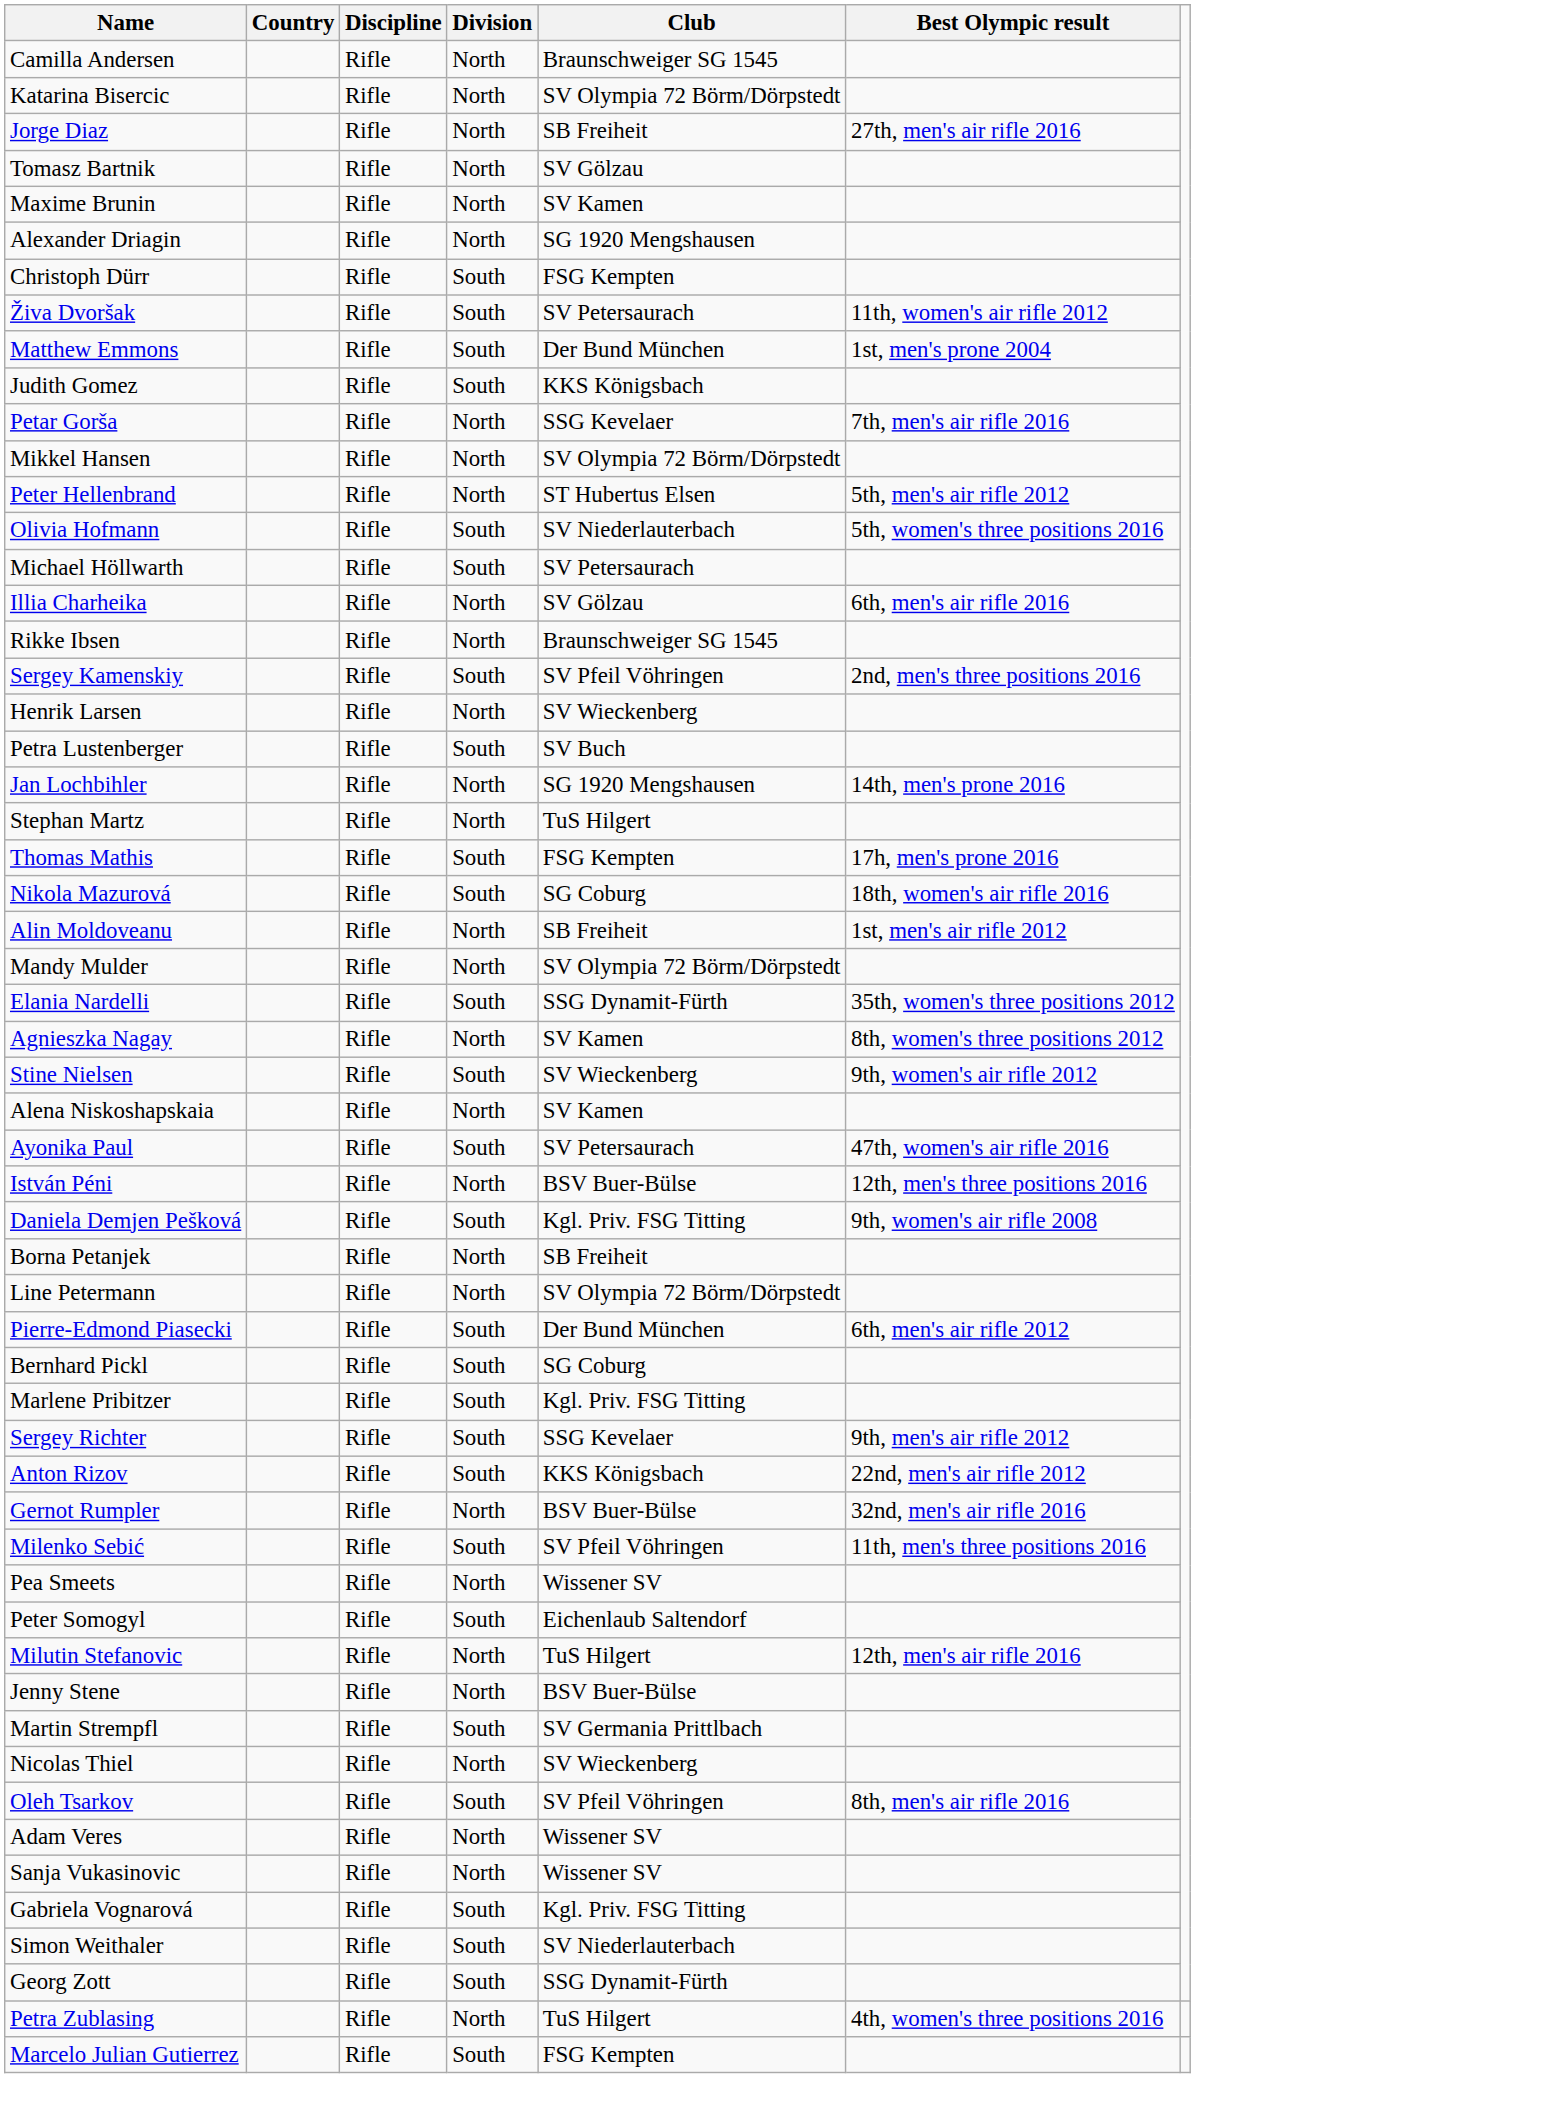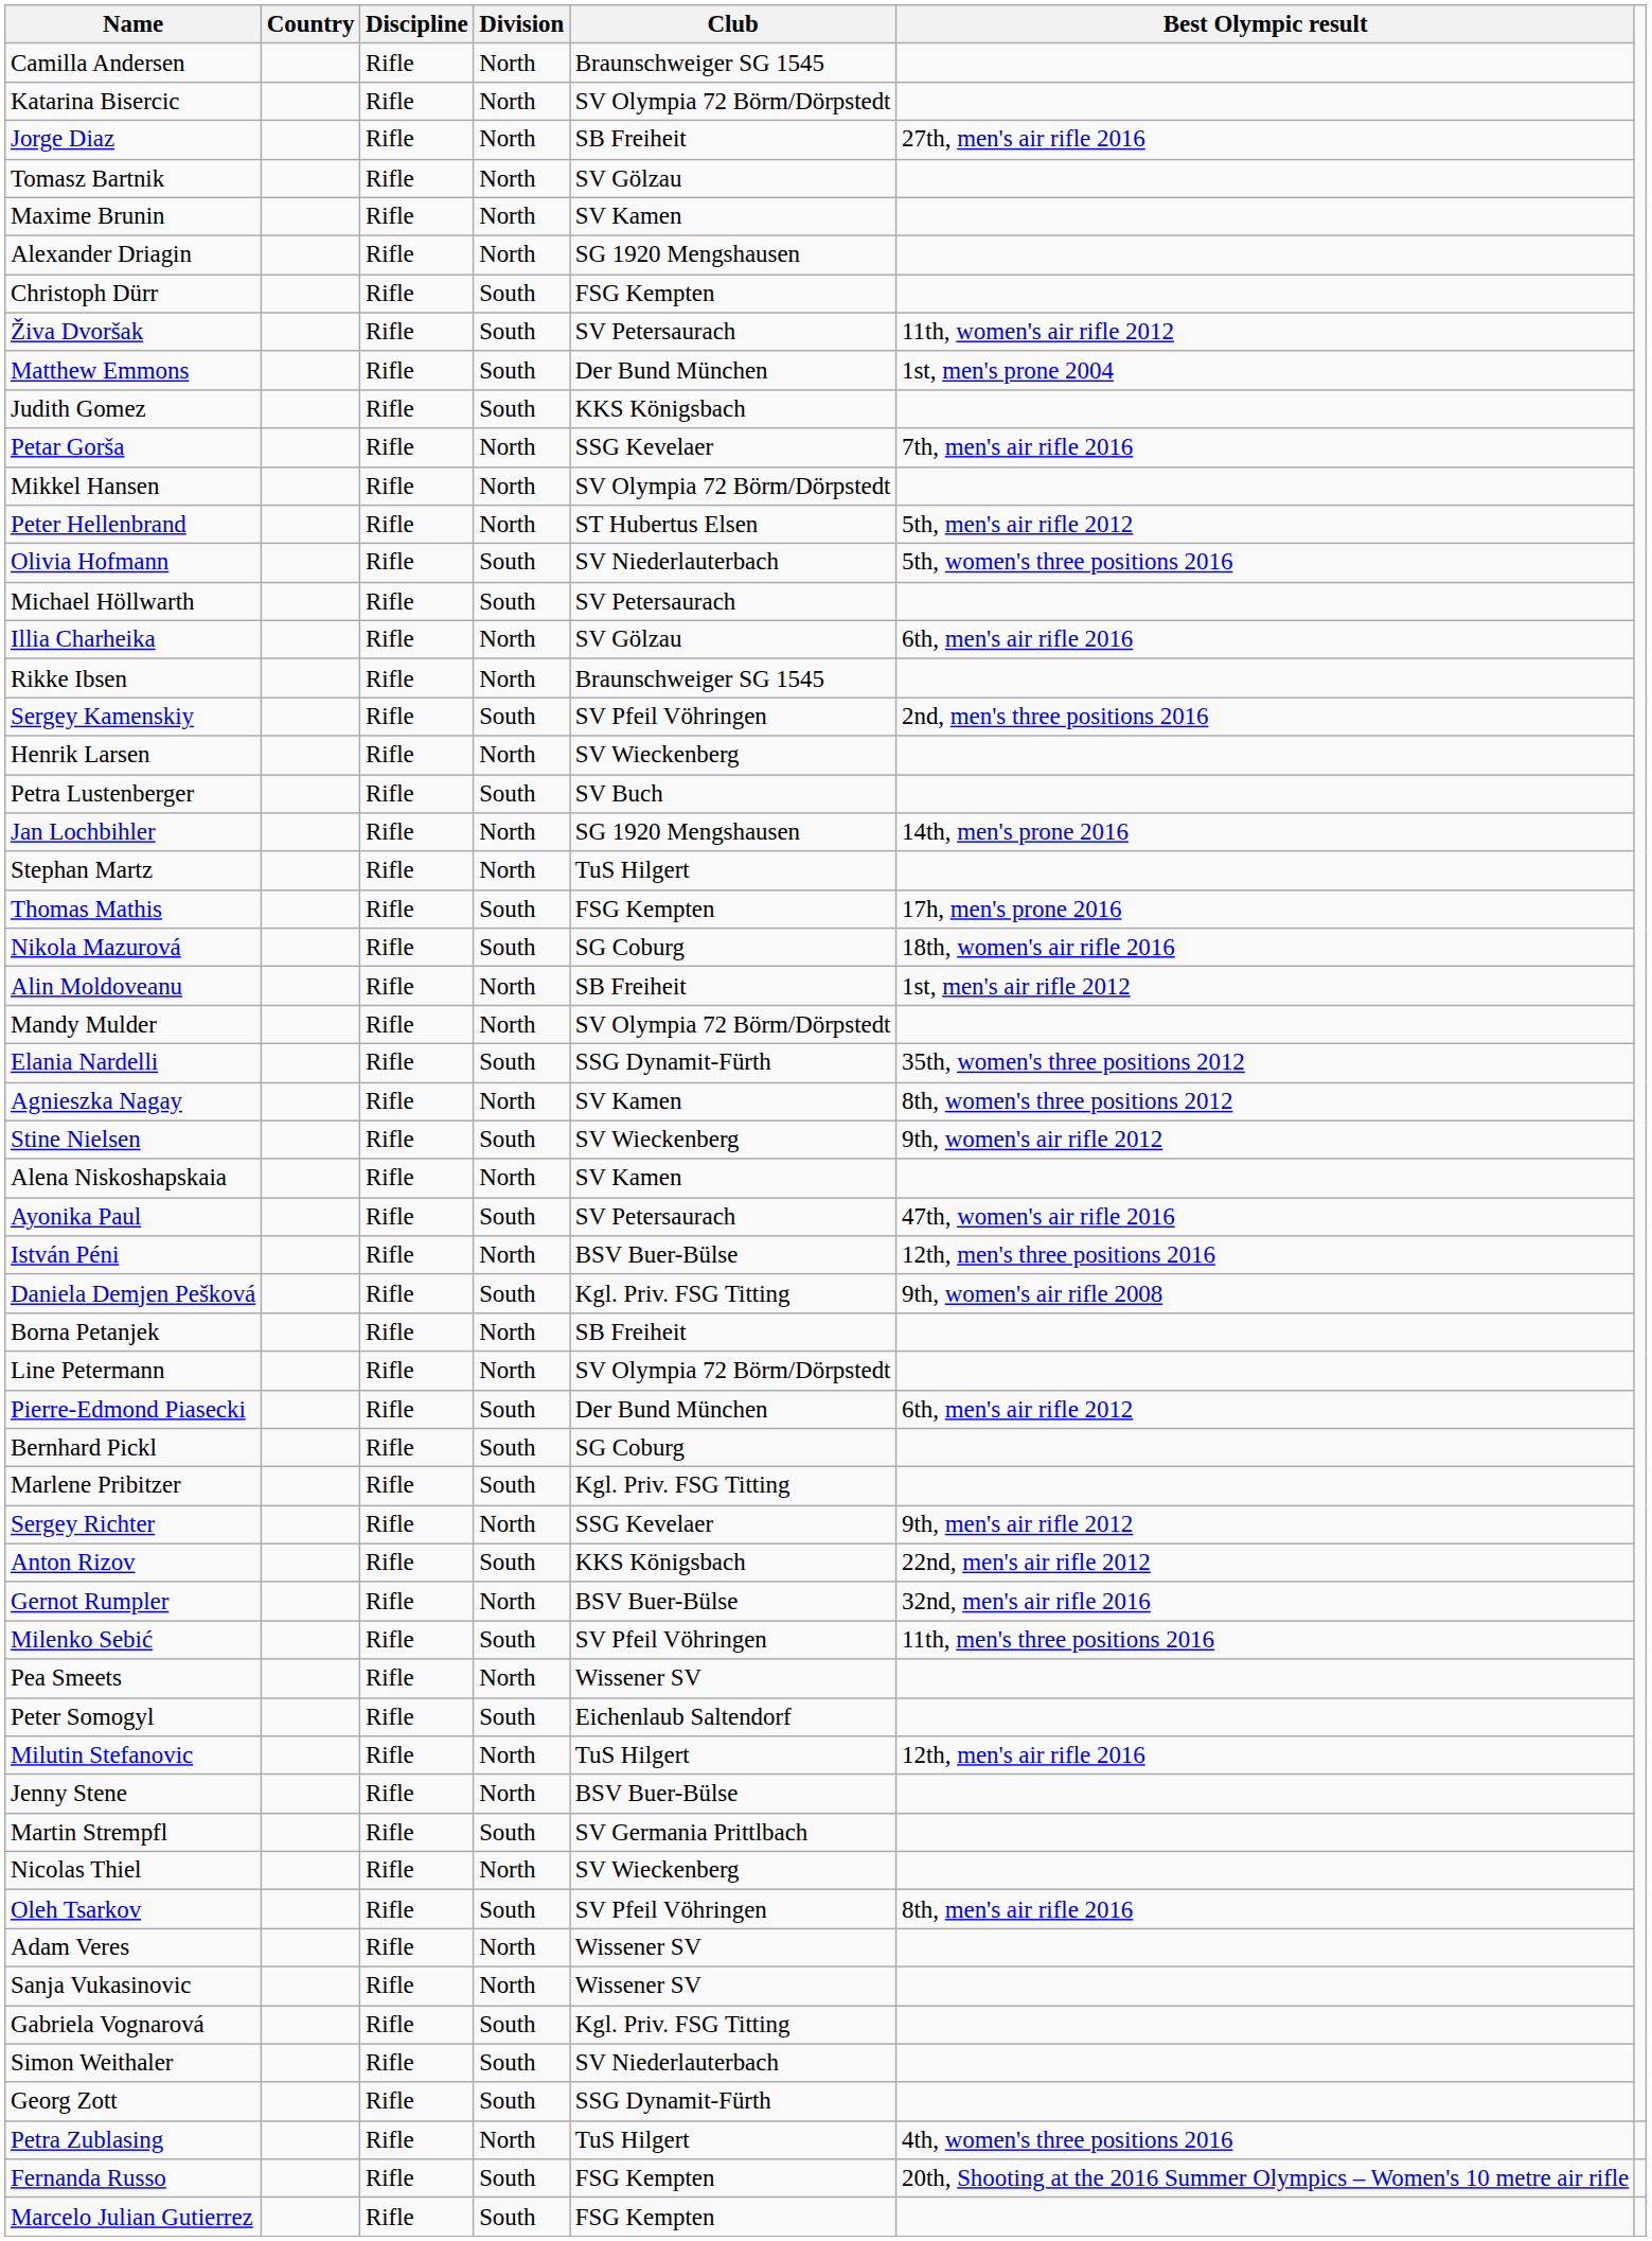 <table class="wikitable sortable">
 <tr>
 <th>Name</th>
 <th>Country</th>
 <th>Discipline</th>
 <th>Division</th>
 <th>Club</th>
 <th>Best Olympic result</th>
 </tr>
 <tr>
 <td>Camilla Andersen</td>
 <td></td>
 <td>Rifle</td>
 <td>North</td>
 <td>Braunschweiger SG 1545</td>
 <td></td>
 </tr>
 <tr>
 <td>Katarina Bisercic</td>
 <td></td>
 <td>Rifle</td>
 <td>North</td>
 <td>SV Olympia 72 Börm/Dörpstedt</td>
 <td></td>
 </tr>
 <tr>
 <td><a href='#'>Jorge Diaz</a></td>
 <td></td>
 <td>Rifle</td>
 <td>North</td>
 <td>SB Freiheit</td>
 <td>27th, <a href='#'>men's air rifle 2016</a></td>
 </tr>
 <tr>
 <td>Tomasz Bartnik</td>
 <td></td>
 <td>Rifle</td>
 <td>North</td>
 <td>SV Gölzau</td>
 <td></td>
 </tr>
 <tr>
 <td>Maxime Brunin</td>
 <td></td>
 <td>Rifle</td>
 <td>North</td>
 <td>SV Kamen</td>
 <td></td>
 </tr>
 <tr>
 <td>Alexander Driagin</td>
 <td></td>
 <td>Rifle</td>
 <td>North</td>
 <td>SG 1920 Mengshausen</td>
 <td></td>
 </tr>
 <tr>
 <td>Christoph Dürr</td>
 <td></td>
 <td>Rifle</td>
 <td>South</td>
 <td>FSG Kempten</td>
 <td></td>
 </tr>
 <tr>
 <td><a href='#'>Živa Dvoršak</a></td>
 <td></td>
 <td>Rifle</td>
 <td>South</td>
 <td>SV Petersaurach</td>
 <td>11th, <a href='#'>women's air rifle 2012</a></td>
 </tr>
 <tr>
 <td><a href='#'>Matthew Emmons</a></td>
 <td></td>
 <td>Rifle</td>
 <td>South</td>
 <td>Der Bund München</td>
 <td>1st, <a href='#'>men's prone 2004</a></td>
 </tr>
 <tr>
 <td>Judith Gomez</td>
 <td></td>
 <td>Rifle</td>
 <td>South</td>
 <td>KKS Königsbach</td>
 <td></td>
 </tr>
 <tr>
 <td><a href='#'>Petar Gorša</a></td>
 <td></td>
 <td>Rifle</td>
 <td>North</td>
 <td>SSG Kevelaer</td>
 <td>7th, <a href='#'>men's air rifle 2016</a></td>
 </tr>
 <tr>
 <td>Mikkel Hansen</td>
 <td></td>
 <td>Rifle</td>
 <td>North</td>
 <td>SV Olympia 72 Börm/Dörpstedt</td>
 <td></td>
 </tr>
 <tr>
 <td><a href='#'>Peter Hellenbrand</a></td>
 <td></td>
 <td>Rifle</td>
 <td>North</td>
 <td>ST Hubertus Elsen</td>
 <td>5th, <a href='#'>men's air rifle 2012</a></td>
 </tr>
 <tr>
 <td><a href='#'>Olivia Hofmann</a></td>
 <td></td>
 <td>Rifle</td>
 <td>South</td>
 <td>SV Niederlauterbach</td>
 <td>5th, <a href='#'>women's three positions 2016</a></td>
 </tr>
 <tr>
 <td>Michael Höllwarth</td>
 <td></td>
 <td>Rifle</td>
 <td>South</td>
 <td>SV Petersaurach</td>
 <td></td>
 </tr>
 <tr>
 <td><a href='#'>Illia Charheika</a></td>
 <td></td>
 <td>Rifle</td>
 <td>North</td>
 <td>SV Gölzau</td>
 <td>6th, <a href='#'>men's air rifle 2016</a></td>
 </tr>
 <tr>
 <td>Rikke Ibsen</td>
 <td></td>
 <td>Rifle</td>
 <td>North</td>
 <td>Braunschweiger SG 1545</td>
 <td></td>
 </tr>
 <tr>
 <td><a href='#'>Sergey Kamenskiy</a></td>
 <td></td>
 <td>Rifle</td>
 <td>South</td>
 <td>SV Pfeil Vöhringen</td>
 <td>2nd, <a href='#'>men's three positions 2016</a></td>
 </tr>
 <tr>
 <td>Henrik Larsen</td>
 <td></td>
 <td>Rifle</td>
 <td>North</td>
 <td>SV Wieckenberg</td>
 <td></td>
 </tr>
 <tr>
 <td>Petra Lustenberger</td>
 <td></td>
 <td>Rifle</td>
 <td>South</td>
 <td>SV Buch</td>
 <td></td>
 </tr>
 <tr>
 <td><a href='#'>Jan Lochbihler</a></td>
 <td></td>
 <td>Rifle</td>
 <td>North</td>
 <td>SG 1920 Mengshausen</td>
 <td>14th, <a href='#'>men's prone 2016</a></td>
 </tr>
 <tr>
 <td>Stephan Martz</td>
 <td></td>
 <td>Rifle</td>
 <td>North</td>
 <td>TuS Hilgert</td>
 <td></td>
 </tr>
 <tr>
 <td><a href='#'>Thomas Mathis</a></td>
 <td></td>
 <td>Rifle</td>
 <td>South</td>
 <td>FSG Kempten</td>
 <td>17h, <a href='#'>men's prone 2016</a></td>
 </tr>
 <tr>
 <td><a href='#'>Nikola Mazurová</a></td>
 <td></td>
 <td>Rifle</td>
 <td>South</td>
 <td>SG Coburg</td>
 <td>18th, <a href='#'>women's air rifle 2016</a></td>
 </tr>
 <tr>
 <td><a href='#'>Alin Moldoveanu</a></td>
 <td></td>
 <td>Rifle</td>
 <td>North</td>
 <td>SB Freiheit</td>
 <td>1st, <a href='#'>men's air rifle 2012</a></td>
 </tr>
 <tr>
 <td>Mandy Mulder</td>
 <td></td>
 <td>Rifle</td>
 <td>North</td>
 <td>SV Olympia 72 Börm/Dörpstedt</td>
 <td></td>
 </tr>
 <tr>
 <td><a href='#'>Elania Nardelli</a></td>
 <td></td>
 <td>Rifle</td>
 <td>South</td>
 <td>SSG Dynamit-Fürth</td>
 <td>35th, <a href='#'>women's three positions 2012</a></td>
 </tr>
 <tr>
 <td><a href='#'>Agnieszka Nagay</a></td>
 <td></td>
 <td>Rifle</td>
 <td>North</td>
 <td>SV Kamen</td>
 <td>8th, <a href='#'>women's three positions 2012</a></td>
 </tr>
 <tr>
 <td><a href='#'>Stine Nielsen</a></td>
 <td></td>
 <td>Rifle</td>
 <td>South</td>
 <td>SV Wieckenberg</td>
 <td>9th, <a href='#'>women's air rifle 2012</a></td>
 </tr>
 <tr>
 <td>Alena Niskoshapskaia</td>
 <td></td>
 <td>Rifle</td>
 <td>North</td>
 <td>SV Kamen</td>
 <td></td>
 </tr>
 <tr>
 <td><a href='#'>Ayonika Paul</a></td>
 <td></td>
 <td>Rifle</td>
 <td>South</td>
 <td>SV Petersaurach</td>
 <td>47th, <a href='#'>women's air rifle 2016</a></td>
 </tr>
 <tr>
 <td><a href='#'>István Péni</a></td>
 <td></td>
 <td>Rifle</td>
 <td>North</td>
 <td>BSV Buer-Bülse</td>
 <td>12th, <a href='#'>men's three positions 2016</a></td>
 </tr>
 <tr>
 <td><a href='#'>Daniela Demjen Pešková</a></td>
 <td></td>
 <td>Rifle</td>
 <td>South</td>
 <td>Kgl. Priv. FSG Titting</td>
 <td>9th, <a href='#'>women's air rifle 2008</a></td>
 </tr>
 <tr>
 <td>Borna Petanjek</td>
 <td></td>
 <td>Rifle</td>
 <td>North</td>
 <td>SB Freiheit</td>
 <td></td>
 </tr>
 <tr>
 <td>Line Petermann</td>
 <td></td>
 <td>Rifle</td>
 <td>North</td>
 <td>SV Olympia 72 Börm/Dörpstedt</td>
 <td></td>
 </tr>
 <tr>
 <td><a href='#'>Pierre-Edmond Piasecki</a></td>
 <td></td>
 <td>Rifle</td>
 <td>South</td>
 <td>Der Bund München</td>
 <td>6th, <a href='#'>men's air rifle 2012</a></td>
 </tr>
 <tr>
 <td>Bernhard Pickl</td>
 <td></td>
 <td>Rifle</td>
 <td>South</td>
 <td>SG Coburg</td>
 <td></td>
 </tr>
 <tr>
 <td>Marlene Pribitzer</td>
 <td></td>
 <td>Rifle</td>
 <td>South</td>
 <td>Kgl. Priv. FSG Titting</td>
 <td></td>
 </tr>
 <tr>
 <td><a href='#'>Sergey Richter</a></td>
 <td></td>
 <td>Rifle</td>
-<td>South</td>
+<td>North</td>
 <td>SSG Kevelaer</td>
 <td>9th, <a href='#'>men's air rifle 2012</a></td>
 </tr>
 <tr>
 <td><a href='#'>Anton Rizov</a></td>
 <td></td>
 <td>Rifle</td>
 <td>South</td>
 <td>KKS Königsbach</td>
 <td>22nd, <a href='#'>men's air rifle 2012</a></td>
 </tr>
 <tr>
 <td><a href='#'>Gernot Rumpler</a></td>
 <td></td>
 <td>Rifle</td>
 <td>North</td>
 <td>BSV Buer-Bülse</td>
 <td>32nd, <a href='#'>men's air rifle 2016</a></td>
 </tr>
 <tr>
 <td><a href='#'>Milenko Sebić</a></td>
 <td></td>
 <td>Rifle</td>
 <td>South</td>
 <td>SV Pfeil Vöhringen</td>
 <td>11th, <a href='#'>men's three positions 2016</a></td>
 </tr>
 <tr>
 <td>Pea Smeets</td>
 <td></td>
 <td>Rifle</td>
 <td>North</td>
 <td>Wissener SV</td>
 <td></td>
 </tr>
 <tr>
 <td>Peter Somogyl</td>
 <td></td>
 <td>Rifle</td>
 <td>South</td>
 <td>Eichenlaub Saltendorf</td>
 <td></td>
 </tr>
 <tr>
 <td><a href='#'>Milutin Stefanovic</a></td>
 <td></td>
 <td>Rifle</td>
 <td>North</td>
 <td>TuS Hilgert</td>
 <td>12th, <a href='#'>men's air rifle 2016</a></td>
 </tr>
 <tr>
 <td>Jenny Stene</td>
 <td></td>
 <td>Rifle</td>
 <td>North</td>
 <td>BSV Buer-Bülse</td>
 <td></td>
 </tr>
 <tr>
 <td>Martin Strempfl</td>
 <td></td>
 <td>Rifle</td>
 <td>South</td>
 <td>SV Germania Prittlbach</td>
 <td></td>
 </tr>
 <tr>
 <td>Nicolas Thiel</td>
 <td></td>
 <td>Rifle</td>
 <td>North</td>
 <td>SV Wieckenberg</td>
 <td></td>
 </tr>
 <tr>
 <td><a href='#'>Oleh Tsarkov</a></td>
 <td></td>
 <td>Rifle</td>
 <td>South</td>
 <td>SV Pfeil Vöhringen</td>
 <td>8th, <a href='#'>men's air rifle 2016</a></td>
 </tr>
 <tr>
 <td>Adam Veres</td>
 <td></td>
 <td>Rifle</td>
 <td>North</td>
 <td>Wissener SV</td>
 <td></td>
 </tr>
 <tr>
 <td>Sanja Vukasinovic</td>
 <td></td>
 <td>Rifle</td>
 <td>North</td>
 <td>Wissener SV</td>
 <td></td>
 </tr>
 <tr>
 <td>Gabriela Vognarová</td>
 <td></td>
 <td>Rifle</td>
 <td>South</td>
 <td>Kgl. Priv. FSG Titting</td>
 <td></td>
 </tr>
 <tr>
 <td>Simon Weithaler</td>
 <td></td>
 <td>Rifle</td>
 <td>South</td>
 <td>SV Niederlauterbach</td>
 <td></td>
 </tr>
 <tr>
 <td>Georg Zott</td>
 <td></td>
 <td>Rifle</td>
 <td>South</td>
 <td>SSG Dynamit-Fürth</td>
 <td></td>
 </tr>
 <tr>
 <td><a href='#'>Petra Zublasing</a></td>
 <td></td>
 <td>Rifle</td>
 <td>North</td>
 <td>TuS Hilgert</td>
 <td>4th, <a href='#'>women's three positions 2016</a></td>
 <td></td>
 </tr>
 <tr>
+<td><a href='#'>Fernanda Russo</a></td>
+<td></td>
+<td>Rifle</td>
+<td>South</td>
+<td>FSG Kempten</td>
+<td>20th, <a href='#'>Shooting at the 2016 Summer Olympics – Women's 10 metre air rifle</a></td>
+<td></td>
+</tr>
+<tr>
 <td><a href='#'>Marcelo Julian Gutierrez</a></td>
 <td></td>
 <td>Rifle</td>
 <td>South</td>
 <td>FSG Kempten</td>
 <td></td>
 </tr>
 </table>
